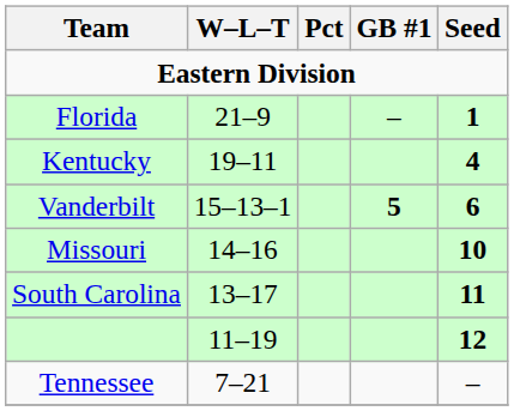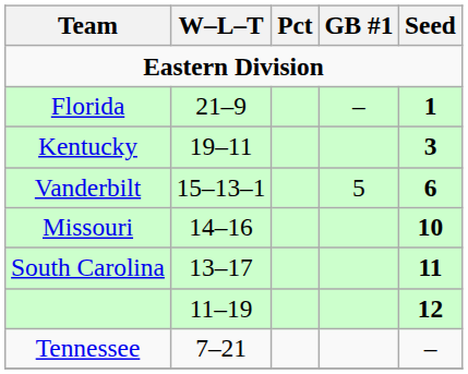 <table class="wikitable" style="float:left; margin-right:1em; text-align:center;">
 <tr>
 <th>Team</th>
 <th>W–L–T</th>
 <th>Pct</th>
 <th>GB #1</th>
 <th>Seed<br></th>
 </tr>
 <tr>
 <td colspan="7" align="center"><strong>Eastern Division</strong></td>
 </tr>
 <tr bgcolor=#ccffcc>
 <td><a href='#'>Florida</a></td>
 <td>21–9</td>
 <td></td>
 <td>–</td>
 <td><strong>1</strong></td>
 </tr>
 <tr bgcolor=#ccffcc>
 <td><a href='#'>Kentucky</a></td>
 <td>19–11</td>
 <td></td>
 <td></td>
-<td><strong>4</strong></td>
+<td><strong>3</strong></td>
 </tr>
 <tr bgcolor=#ccffcc>
 <td><a href='#'>Vanderbilt</a></td>
 <td>15–13–1</td>
 <td></td>
-<td><strong>5</strong></td>
+<td>5</td>
 <td><strong>6</strong></td>
 </tr>
 <tr bgcolor=#ccffcc>
 <td><a href='#'>Missouri</a></td>
 <td>14–16</td>
 <td></td>
 <td></td>
 <td><strong>10</strong></td>
 </tr>
 <tr bgcolor=#ccffcc>
 <td><a href='#'>South Carolina</a></td>
 <td>13–17</td>
 <td></td>
 <td></td>
 <td><strong>11</strong></td>
 </tr>
 <tr bgcolor=#ccffcc>
 <td></td>
 <td>11–19</td>
 <td></td>
 <td></td>
 <td><strong>12</strong></td>
 </tr>
 <tr>
 <td><a href='#'>Tennessee</a></td>
 <td>7–21</td>
 <td></td>
 <td></td>
 <td>–</td>
 </tr>
 <tr bgcolor=CC0000>
 </tr>
 </table>
